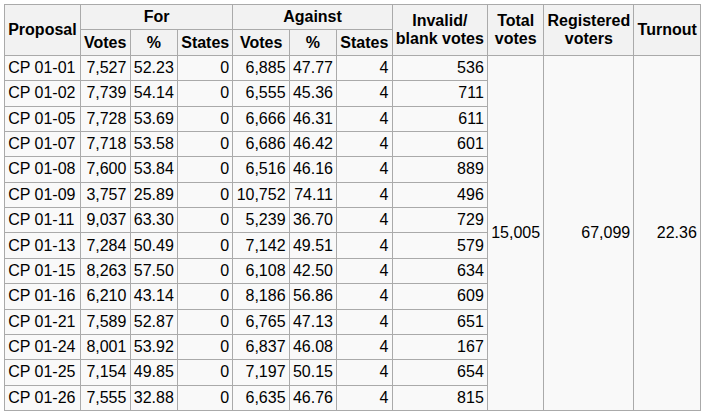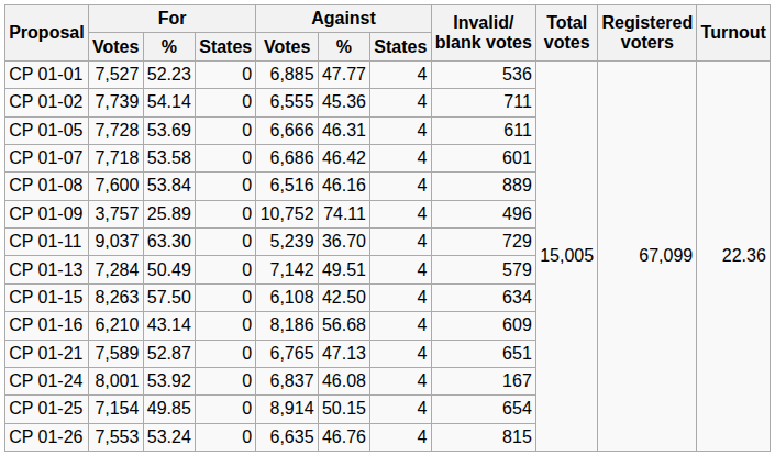 <table class=wikitable style=text-align:right>
 <tr>
 <th rowspan=2>Proposal</th>
 <th colspan=3>For</th>
 <th colspan=3>Against</th>
 <th rowspan=2>Invalid/<br>blank votes</th>
 <th rowspan=2>Total<br>votes</th>
 <th rowspan=2>Registered<br>voters</th>
 <th rowspan=2>Turnout</th>
 </tr>
 <tr>
 <th>Votes</th>
 <th>%</th>
 <th>States</th>
 <th>Votes</th>
 <th>%</th>
 <th>States</th>
 </tr>
 <tr>
 <td align=left>CP 01-01</td>
 <td>7,527</td>
 <td>52.23</td>
 <td>0</td>
 <td>6,885</td>
 <td>47.77</td>
 <td>4</td>
 <td>536</td>
 <td rowspan=14>15,005</td>
 <td rowspan=14>67,099</td>
 <td rowspan=14>22.36</td>
 </tr>
 <tr>
 <td align=left>CP 01-02</td>
 <td>7,739</td>
 <td>54.14</td>
 <td>0</td>
 <td>6,555</td>
 <td>45.36</td>
 <td>4</td>
 <td>711</td>
 </tr>
 <tr>
 <td align=left>CP 01-05</td>
 <td>7,728</td>
 <td>53.69</td>
 <td>0</td>
 <td>6,666</td>
 <td>46.31</td>
 <td>4</td>
 <td>611</td>
 </tr>
 <tr>
 <td align=left>CP 01-07</td>
 <td>7,718</td>
 <td>53.58</td>
 <td>0</td>
 <td>6,686</td>
 <td>46.42</td>
 <td>4</td>
 <td>601</td>
 </tr>
 <tr>
 <td align=left>CP 01-08</td>
 <td>7,600</td>
 <td>53.84</td>
 <td>0</td>
 <td>6,516</td>
 <td>46.16</td>
 <td>4</td>
 <td>889</td>
 </tr>
 <tr>
 <td align=left>CP 01-09</td>
 <td>3,757</td>
 <td>25.89</td>
 <td>0</td>
 <td>10,752</td>
 <td>74.11</td>
 <td>4</td>
 <td>496</td>
 </tr>
 <tr>
 <td align=left>CP 01-11</td>
 <td>9,037</td>
 <td>63.30</td>
 <td>0</td>
 <td>5,239</td>
 <td>36.70</td>
 <td>4</td>
 <td>729</td>
 </tr>
 <tr>
 <td align=left>CP 01-13</td>
 <td>7,284</td>
 <td>50.49</td>
 <td>0</td>
 <td>7,142</td>
 <td>49.51</td>
 <td>4</td>
 <td>579</td>
 </tr>
 <tr>
 <td align=left>CP 01-15</td>
 <td>8,263</td>
 <td>57.50</td>
 <td>0</td>
 <td>6,108</td>
 <td>42.50</td>
 <td>4</td>
 <td>634</td>
 </tr>
 <tr>
 <td align=left>CP 01-16</td>
 <td>6,210</td>
 <td>43.14</td>
 <td>0</td>
 <td>8,186</td>
-<td>56.86</td>
+<td>56.68</td>
 <td>4</td>
 <td>609</td>
 </tr>
 <tr>
 <td align=left>CP 01-21</td>
 <td>7,589</td>
 <td>52.87</td>
 <td>0</td>
 <td>6,765</td>
 <td>47.13</td>
 <td>4</td>
 <td>651</td>
 </tr>
 <tr>
 <td align=left>CP 01-24</td>
 <td>8,001</td>
 <td>53.92</td>
 <td>0</td>
 <td>6,837</td>
 <td>46.08</td>
 <td>4</td>
 <td>167</td>
 </tr>
 <tr>
 <td align=left>CP 01-25</td>
 <td>7,154</td>
 <td>49.85</td>
 <td>0</td>
-<td>7,197</td>
+<td>8,914</td>
 <td>50.15</td>
 <td>4</td>
 <td>654</td>
 </tr>
 <tr>
 <td align=left>CP 01-26</td>
-<td>7,555</td>
-<td>32.88</td>
+<td>7,553</td>
+<td>53.24</td>
 <td>0</td>
 <td>6,635</td>
 <td>46.76</td>
 <td>4</td>
 <td>815</td>
 </tr>
 </table>
